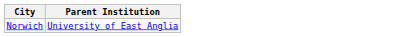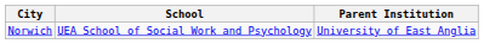 <table class="wikitable">
 <tr>
 <th>City</th>
+<th>School</th>
 <th>Parent Institution</th>
 </tr>
 <tr>
 <td><a href='#'>Norwich</a></td>
+<td><a href='#'>UEA School of Social Work and Psychology</a></td>
 <td><a href='#'>University of East Anglia</a></td>
 </tr>
 </table>
